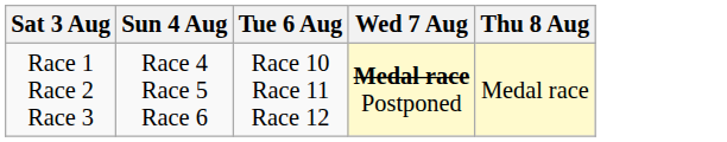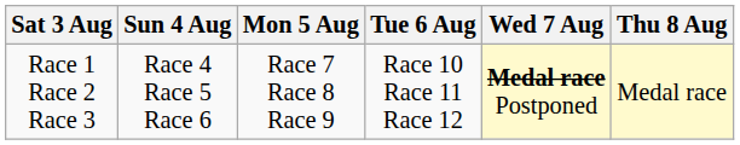 <table class="wikitable" style="text-align: center;">
 <tr>
 <th>Sat 3 Aug</th>
 <th>Sun 4 Aug</th>
+<th>Mon 5 Aug</th>
 <th>Tue 6 Aug</th>
 <th>Wed 7 Aug</th>
 <th>Thu 8 Aug</th>
 </tr>
 <tr>
 <td>Race 1<br>Race 2<br>Race 3</td>
 <td>Race 4<br>Race 5<br>Race 6</td>
+<td>Race 7<br>Race 8<br>Race 9</td>
 <td>Race 10<br>Race 11<br>Race 12</td>
 <td style=background:lemonchiffon><s><strong>Medal race</strong></s><br>Postponed</td>
 <td style=background:lemonchiffon>Medal race</td>
 </tr>
 </table>
